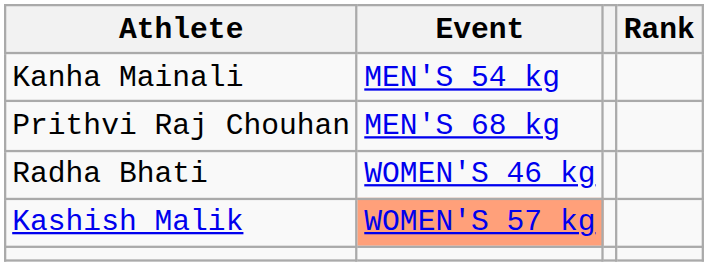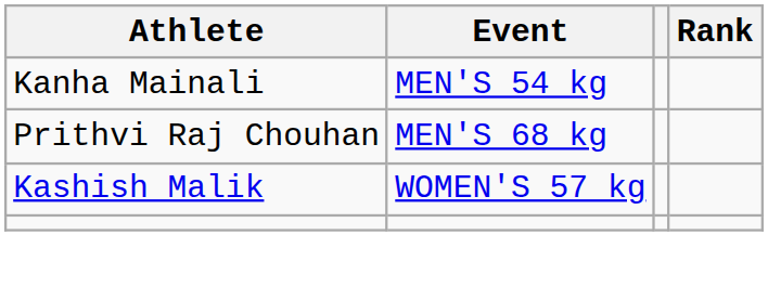 <table class="wikitable">
 <tr>
 <th>Athlete</th>
 <th>Event</th>
 <th></th>
 <th>Rank</th>
 </tr>
 <tr>
 <td>Kanha Mainali</td>
 <td><a href='#'>MEN'S 54 kg</a></td>
 <td></td>
 <td></td>
 </tr>
 <tr>
 <td>Prithvi Raj Chouhan</td>
 <td><a href='#'>MEN'S 68 kg</a></td>
 <td></td>
 <td></td>
 </tr>
 <tr>
-<td>Radha Bhati</td>
-<td><a href='#'>WOMEN'S 46 kg</a></td>
-<td></td>
-<td></td>
-</tr>
-<tr>
 <td><a href='#'>Kashish Malik</a></td>
-<td style="background: lightsalmon;"><a href='#'>WOMEN'S 57 kg</a></td>
+<td><a href='#'>WOMEN'S 57 kg</a></td>
 <td></td>
 <td></td>
 </tr>
 <tr>
 <td></td>
 <td></td>
 <td></td>
 <td></td>
 </tr>
 </table>
